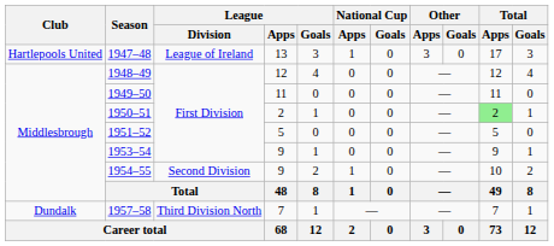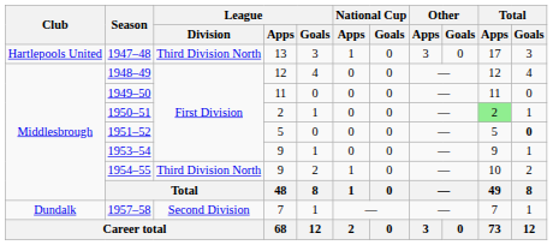 <table class="wikitable" style="text-align: center;">
 <tr>
 <th rowspan="2">Club</th>
 <th rowspan="2">Season</th>
 <th colspan="3">League</th>
 <th colspan="2">National Cup</th>
 <th colspan="2">Other</th>
 <th colspan="2">Total</th>
 </tr>
 <tr>
 <th>Division</th>
 <th>Apps</th>
 <th>Goals</th>
 <th>Apps</th>
 <th>Goals</th>
 <th>Apps</th>
 <th>Goals</th>
 <th>Apps</th>
 <th>Goals</th>
 </tr>
 <tr>
 <td><a href='#'>Hartlepools United</a></td>
 <td><a href='#'>1947–48</a></td>
-<td><a href='#'>League of Ireland</a></td>
+<td><a href='#'>Third Division North</a></td>
 <td>13</td>
 <td>3</td>
 <td>1</td>
 <td>0</td>
 <td>3</td>
 <td>0</td>
 <td>17</td>
 <td>3</td>
 </tr>
 <tr>
 <td rowspan="7"><a href='#'>Middlesbrough</a></td>
 <td><a href='#'>1948–49</a></td>
 <td rowspan="5"><a href='#'>First Division</a></td>
 <td>12</td>
 <td>4</td>
 <td>0</td>
 <td>0</td>
 <td colspan="2">―</td>
 <td>12</td>
 <td>4</td>
 </tr>
 <tr>
 <td><a href='#'>1949–50</a></td>
 <td>11</td>
 <td>0</td>
 <td>0</td>
 <td>0</td>
 <td colspan="2">―</td>
 <td>11</td>
 <td>0</td>
 </tr>
 <tr>
 <td><a href='#'>1950–51</a></td>
 <td>2</td>
 <td>1</td>
 <td>0</td>
 <td>0</td>
 <td colspan="2">―</td>
 <td style="background: lightgreen;">2</td>
 <td>1</td>
 </tr>
 <tr>
 <td><a href='#'>1951–52</a></td>
 <td>5</td>
 <td>0</td>
 <td>0</td>
 <td>0</td>
 <td colspan="2">―</td>
 <td>5</td>
-<td>0</td>
+<td><strong>0</strong></td>
 </tr>
 <tr>
 <td><a href='#'>1953–54</a></td>
 <td>9</td>
 <td>1</td>
 <td>0</td>
 <td>0</td>
 <td colspan="2">―</td>
 <td>9</td>
 <td>1</td>
 </tr>
 <tr>
 <td><a href='#'>1954–55</a></td>
-<td><a href='#'>Second Division</a></td>
+<td><a href='#'>Third Division North</a></td>
 <td>9</td>
 <td>2</td>
 <td>1</td>
 <td>0</td>
 <td colspan="2">―</td>
 <td>10</td>
 <td>2</td>
 </tr>
 <tr>
 <th colspan="2">Total</th>
 <th>48</th>
 <th>8</th>
 <th>1</th>
 <th>0</th>
 <th colspan="2">―</th>
 <th>49</th>
 <th>8</th>
 </tr>
 <tr>
 <td><a href='#'>Dundalk</a></td>
 <td><a href='#'>1957–58</a></td>
-<td><a href='#'>Third Division North</a></td>
+<td><a href='#'>Second Division</a></td>
 <td>7</td>
 <td>1</td>
 <td colspan="2">―</td>
 <td colspan="2">―</td>
 <td>7</td>
 <td>1</td>
 </tr>
 <tr>
 <th colspan="3">Career total</th>
 <th>68</th>
 <th>12</th>
 <th>2</th>
 <th>0</th>
 <th>3</th>
 <th>0</th>
 <th>73</th>
 <th>12</th>
 </tr>
 </table>
